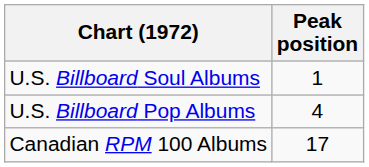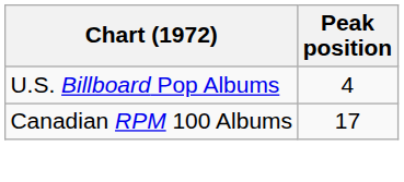 <table class="wikitable">
 <tr>
 <th align="left">Chart (1972)</th>
 <th align="center">Peak<br>position</th>
-</tr>
-<tr>
-<td align="left">U.S. <a href='#'><em>Billboard</em> Soul Albums</a></td>
-<td align="center">1</td>
 </tr>
 <tr>
 <td align="left">U.S. <a href='#'><em>Billboard</em> Pop Albums</a></td>
 <td align="center">4</td>
 </tr>
 <tr>
 <td align="left">Canadian <em><a href='#'>RPM</a></em> 100 Albums</td>
 <td align="center">17</td>
 </tr>
 </table>
